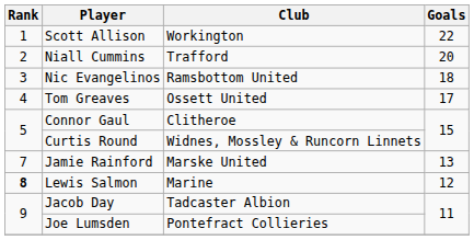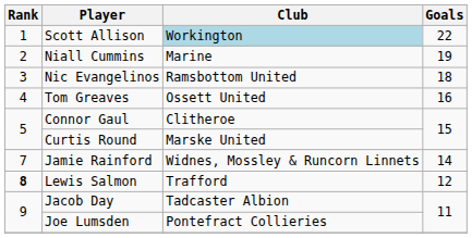 <table class="wikitable" style="text-align:center">
 <tr>
 <th>Rank</th>
 <th>Player</th>
 <th>Club</th>
 <th>Goals</th>
 </tr>
 <tr>
 <td rowspan="1">1</td>
 <td align="left"> Scott Allison</td>
-<td align="left">Workington</td>
+<td align="left" style="background: lightblue;">Workington</td>
 <td rowspan="1">22</td>
 </tr>
 <tr>
 <td rowspan="1">2</td>
 <td align="left"> Niall Cummins</td>
-<td align="left">Trafford</td>
-<td rowspan="1">20</td>
+<td align="left">Marine</td>
+<td rowspan="1">19</td>
 </tr>
 <tr>
 <td rowspan="1">3</td>
 <td align="left"> Nic Evangelinos</td>
 <td align="left">Ramsbottom United</td>
 <td rowspan="1">18</td>
 </tr>
 <tr>
 <td rowspan="1">4</td>
 <td align="left"> Tom Greaves</td>
 <td align="left">Ossett United</td>
-<td rowspan="1">17</td>
+<td rowspan="1">16</td>
 </tr>
 <tr>
 <td rowspan="2">5</td>
 <td align="left"> Connor Gaul</td>
 <td align="left">Clitheroe</td>
 <td rowspan="2">15</td>
 </tr>
 <tr>
 <td align="left"> Curtis Round</td>
-<td align="left">Widnes, Mossley & Runcorn Linnets</td>
+<td align="left">Marske United</td>
 </tr>
 <tr>
 <td rowspan="1">7</td>
 <td align="left"> Jamie Rainford</td>
-<td align="left">Marske United</td>
-<td rowspan="1">13</td>
+<td align="left">Widnes, Mossley & Runcorn Linnets</td>
+<td rowspan="1">14</td>
 </tr>
 <tr>
 <td rowspan="1"><strong>8</strong></td>
 <td align="left"> Lewis Salmon</td>
-<td align="left">Marine</td>
+<td align="left">Trafford</td>
 <td rowspan="1">12</td>
 </tr>
 <tr>
 <td rowspan="2">9</td>
 <td align="left"> Jacob Day</td>
 <td align="left">Tadcaster Albion</td>
 <td rowspan="2">11</td>
 </tr>
 <tr>
 <td align="left"> Joe Lumsden</td>
 <td align="left">Pontefract Collieries</td>
 </tr>
 <tr>
 </tr>
 </table>
